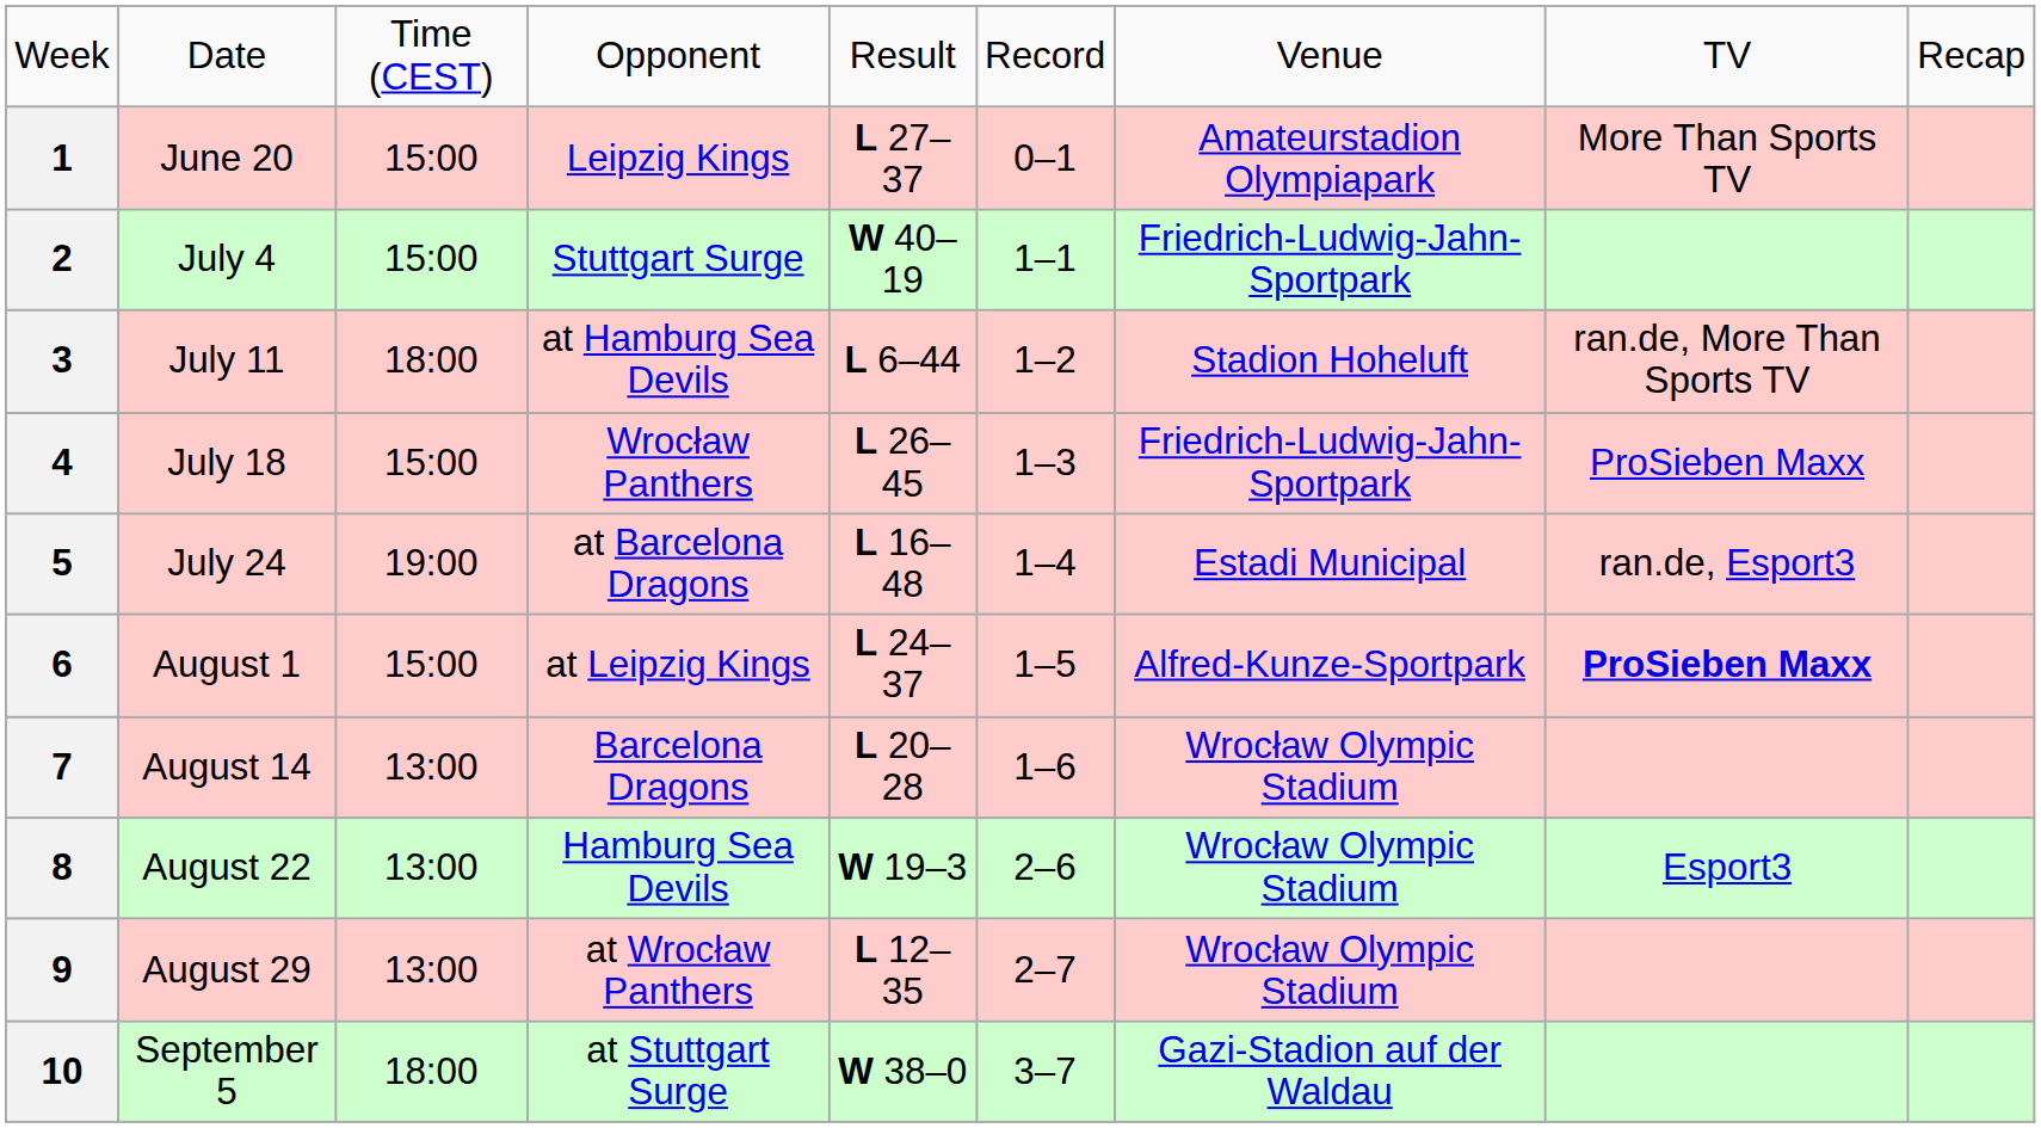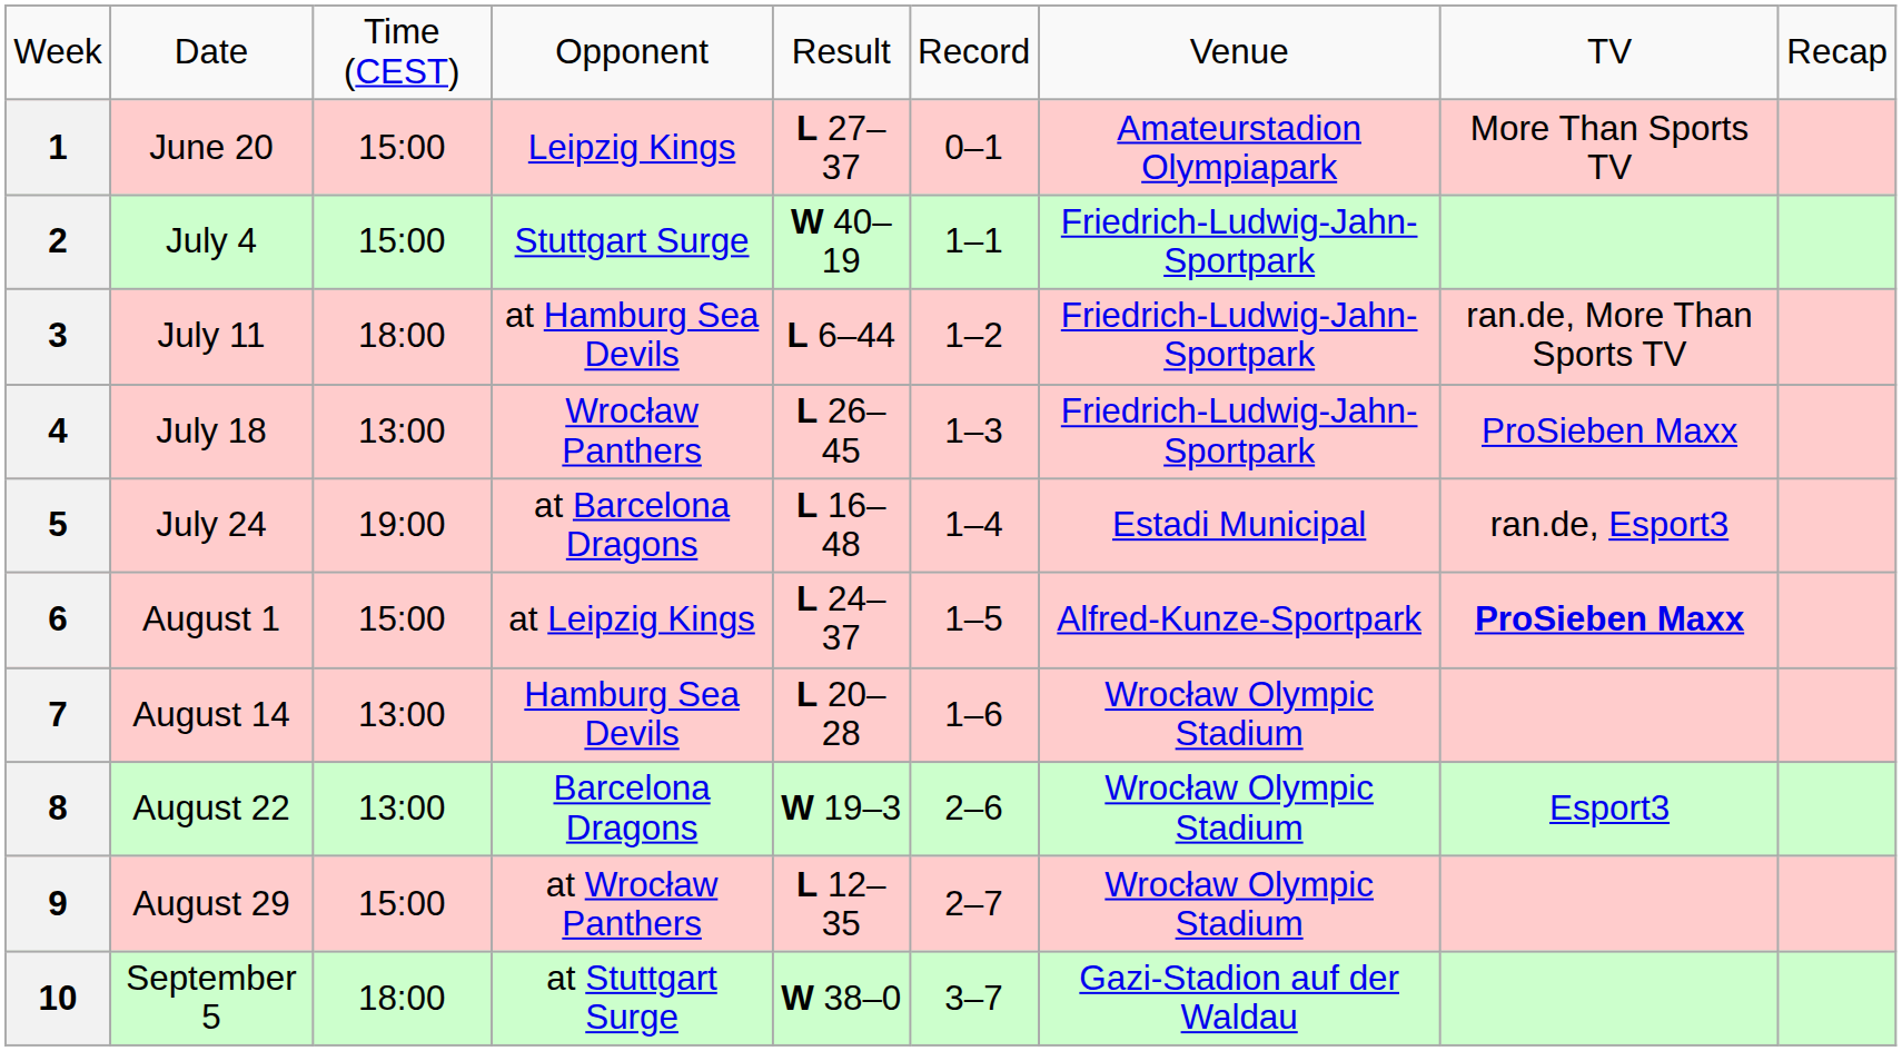 <table class="wikitable" style="text-align:center">
 <tr>
 <td>Week</td>
 <td>Date</td>
 <td>Time (<a href='#'>CEST</a>)</td>
 <td>Opponent</td>
 <td>Result</td>
 <td>Record</td>
 <td>Venue</td>
 <td>TV</td>
 <td>Recap</td>
 </tr>
 <tr style="background:#fcc">
 <th>1</th>
 <td>June 20</td>
 <td>15:00</td>
 <td><a href='#'>Leipzig Kings</a></td>
 <td><strong>L</strong> 27–37</td>
 <td>0–1</td>
 <td><a href='#'>Amateurstadion Olympiapark</a></td>
 <td>More Than Sports TV</td>
 <td></td>
 </tr>
 <tr style="background:#cfc">
 <th>2</th>
 <td>July 4</td>
 <td>15:00</td>
 <td><a href='#'>Stuttgart Surge</a></td>
 <td><strong>W</strong> 40–19</td>
 <td>1–1</td>
 <td><a href='#'>Friedrich-Ludwig-Jahn-Sportpark</a></td>
 <td></td>
 <td></td>
 </tr>
 <tr style="background:#fcc">
 <th>3</th>
 <td>July 11</td>
 <td>18:00</td>
 <td>at <a href='#'>Hamburg Sea Devils</a></td>
 <td><strong>L</strong> 6–44</td>
 <td>1–2</td>
-<td><a href='#'>Stadion Hoheluft</a></td>
+<td><a href='#'>Friedrich-Ludwig-Jahn-Sportpark</a></td>
 <td>ran.de, More Than Sports TV</td>
 <td></td>
 </tr>
 <tr style="background:#fcc">
 <th>4</th>
 <td>July 18</td>
-<td>15:00</td>
+<td>13:00</td>
 <td><a href='#'>Wrocław Panthers</a></td>
 <td><strong>L</strong> 26–45</td>
 <td>1–3</td>
 <td><a href='#'>Friedrich-Ludwig-Jahn-Sportpark</a></td>
 <td><a href='#'>ProSieben Maxx</a></td>
 <td></td>
 </tr>
 <tr style="background:#fcc">
 <th>5</th>
 <td>July 24</td>
 <td>19:00</td>
 <td>at <a href='#'>Barcelona Dragons</a></td>
 <td><strong>L</strong> 16–48</td>
 <td>1–4</td>
 <td><a href='#'>Estadi Municipal</a></td>
 <td>ran.de, <a href='#'>Esport3</a></td>
 <td></td>
 </tr>
 <tr style="background:#fcc">
 <th>6</th>
 <td>August 1</td>
 <td>15:00</td>
 <td>at <a href='#'>Leipzig Kings</a></td>
 <td><strong>L</strong> 24–37</td>
 <td>1–5</td>
 <td><a href='#'>Alfred-Kunze-Sportpark</a></td>
 <td><strong><a href='#'>ProSieben Maxx</a></strong></td>
 <td></td>
 </tr>
 <tr style="background:#fcc">
 <th>7</th>
 <td>August 14</td>
 <td>13:00</td>
-<td><a href='#'>Barcelona Dragons</a></td>
+<td><a href='#'>Hamburg Sea Devils</a></td>
 <td><strong>L</strong> 20–28</td>
 <td>1–6</td>
 <td><a href='#'>Wrocław Olympic Stadium</a></td>
 <td></td>
 <td></td>
 </tr>
 <tr style="background:#cfc">
 <th>8</th>
 <td>August 22</td>
 <td>13:00</td>
-<td><a href='#'>Hamburg Sea Devils</a></td>
+<td><a href='#'>Barcelona Dragons</a></td>
 <td><strong>W</strong> 19–3</td>
 <td>2–6</td>
 <td><a href='#'>Wrocław Olympic Stadium</a></td>
 <td><a href='#'>Esport3</a></td>
 <td></td>
 </tr>
 <tr style="background:#fcc">
 <th>9</th>
 <td>August 29</td>
-<td>13:00</td>
+<td>15:00</td>
 <td>at <a href='#'>Wrocław Panthers</a></td>
 <td><strong>L</strong> 12–35</td>
 <td>2–7</td>
 <td><a href='#'>Wrocław Olympic Stadium</a></td>
 <td></td>
 <td></td>
 </tr>
 <tr style="background:#cfc">
 <th>10</th>
 <td>September 5</td>
 <td>18:00</td>
 <td>at <a href='#'>Stuttgart Surge</a></td>
 <td><strong>W</strong> 38–0</td>
 <td>3–7</td>
 <td><a href='#'>Gazi-Stadion auf der Waldau</a></td>
 <td></td>
 <td></td>
 </tr>
 </table>
